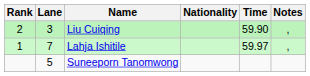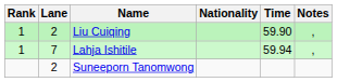 <table class="wikitable sortable" style="text-align:center">
 <tr>
 <th>Rank</th>
 <th>Lane</th>
 <th>Name</th>
 <th>Nationality</th>
 <th>Time</th>
 <th>Notes</th>
 </tr>
 <tr bgcolor=bbf3bb>
+<td>1</td>
 <td>2</td>
-<td>3</td>
 <td align="left"><a href='#'>Liu Cuiqing</a></td>
 <td align="left"></td>
 <td>59.90</td>
 <td>, </td>
 </tr>
 <tr bgcolor=ccf9cc>
 <td>1</td>
 <td>7</td>
 <td align="left"><a href='#'>Lahja Ishitile</a></td>
 <td align="left"></td>
-<td>59.97</td>
+<td>59.94</td>
 <td>, </td>
 </tr>
 <tr>
 <td></td>
-<td>5</td>
+<td>2</td>
 <td align="left"><a href='#'>Suneeporn Tanomwong</a></td>
 <td align="left"></td>
 <td></td>
 <td></td>
 </tr>
 </table>
